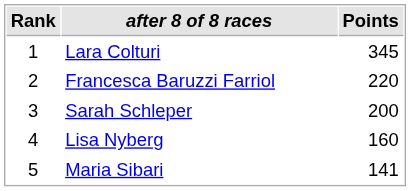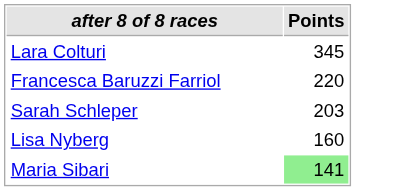 <table cellspacing="1" cellpadding="3" style="border:1px solid #aaa; font-size:86%;">
 <tr style="background:#e4e4e4;">
-<th style="border-bottom:1px solid #aaa; width:10px;">Rank</th>
 <th style="border-bottom:1px solid #aaa; width:200px; white-space:nowrap;"><em>after 8 of 8 races</em></th>
 <th style="border-bottom:1px solid #aaa; width:20px;">Points</th>
 </tr>
 <tr>
-<td style="text-align:center;">1</td>
 <td> <a href='#'>Lara Colturi</a></td>
 <td align="right">345</td>
 </tr>
 <tr>
-<td style="text-align:center;">2</td>
 <td> <a href='#'>Francesca Baruzzi Farriol</a></td>
 <td align="right">220</td>
 </tr>
 <tr>
-<td style="text-align:center;">3</td>
 <td> <a href='#'>Sarah Schleper</a></td>
-<td align="right">200</td>
+<td align="right">203</td>
 </tr>
 <tr>
-<td style="text-align:center;">4</td>
 <td> <a href='#'>Lisa Nyberg</a></td>
 <td align="right">160</td>
 </tr>
 <tr>
-<td style="text-align:center;">5</td>
 <td> <a href='#'>Maria Sibari</a></td>
-<td align="right">141</td>
+<td align="right" style="background: lightgreen;">141</td>
 </tr>
 </table>
